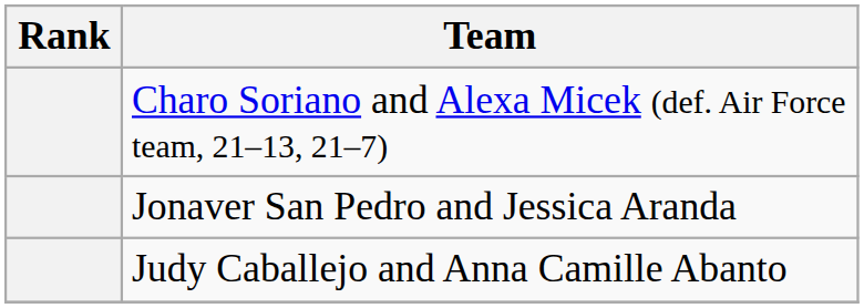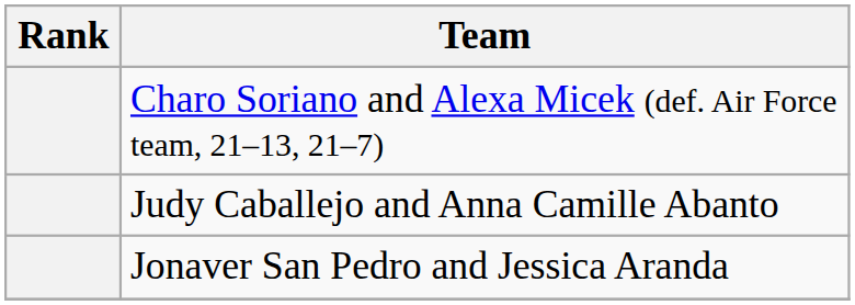 <table class="wikitable" style="text-align: center;">
 <tr>
 <th width=40>Rank</th>
 <th width=290>Team</th>
 </tr>
 <tr>
 <th></th>
 <td style="text-align:left;"><a href='#'>Charo Soriano</a> and <a href='#'>Alexa Micek</a> <small>(def. Air Force team, 21–13, 21–7)</small></td>
 </tr>
 <tr>
 <th></th>
-<td style="text-align:left;">Jonaver San Pedro and Jessica Aranda</td>
+<td style="text-align:left;">Judy Caballejo and Anna Camille Abanto</td>
 </tr>
 <tr>
 <th></th>
-<td style="text-align:left;">Judy Caballejo and Anna Camille Abanto</td>
+<td style="text-align:left;">Jonaver San Pedro and Jessica Aranda</td>
 </tr>
 <tr>
 </tr>
 </table>
